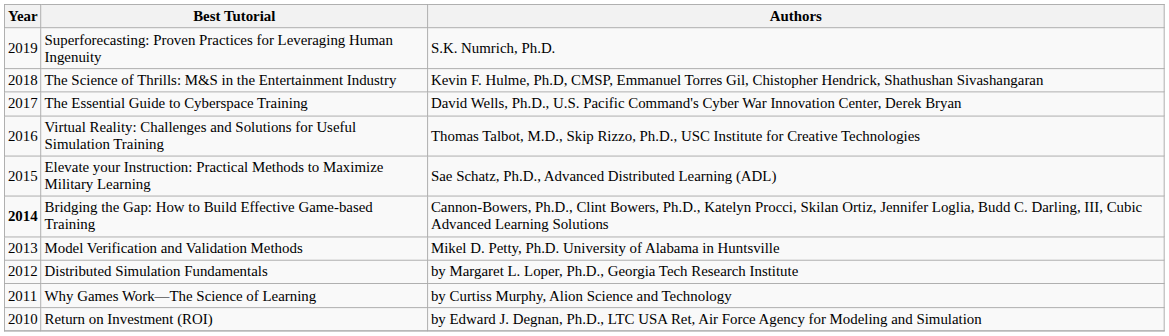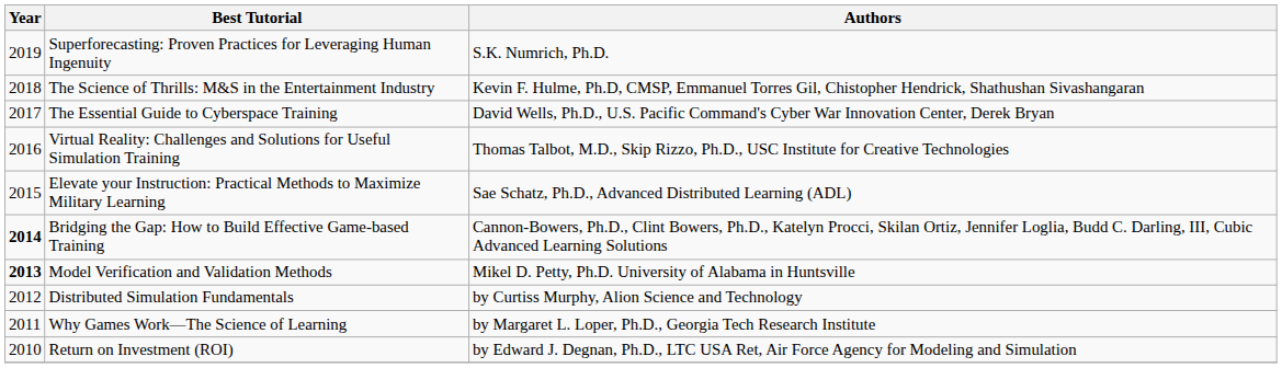 <table class="wikitable">
 <tr>
 <th>Year</th>
 <th>Best Tutorial</th>
 <th>Authors</th>
 </tr>
 <tr>
 <td>2019</td>
 <td>Superforecasting: Proven Practices for Leveraging Human Ingenuity</td>
 <td>S.K. Numrich, Ph.D.</td>
 </tr>
 <tr>
 <td>2018</td>
 <td>The Science of Thrills: M&S in the Entertainment Industry</td>
 <td>Kevin F. Hulme, Ph.D, CMSP, Emmanuel Torres Gil,  Chistopher Hendrick, Shathushan Sivashangaran</td>
 </tr>
 <tr>
 <td>2017</td>
 <td>The Essential Guide to Cyberspace Training</td>
 <td>David Wells, Ph.D., U.S. Pacific Command's Cyber War Innovation Center, Derek Bryan</td>
 </tr>
 <tr>
 <td>2016</td>
 <td>Virtual Reality: Challenges and Solutions for Useful Simulation Training</td>
 <td>Thomas Talbot, M.D., Skip Rizzo, Ph.D., USC Institute for Creative Technologies</td>
 </tr>
 <tr>
 <td>2015</td>
 <td>Elevate your Instruction: Practical Methods to Maximize Military Learning</td>
 <td>Sae Schatz, Ph.D., Advanced Distributed Learning (ADL)</td>
 </tr>
 <tr>
 <td><strong>2014</strong></td>
 <td>Bridging the Gap: How to Build Effective Game-based Training</td>
 <td>Cannon-Bowers, Ph.D., Clint Bowers, Ph.D., Katelyn Procci, Skilan Ortiz, Jennifer Loglia, Budd C. Darling, III, Cubic Advanced Learning Solutions</td>
 </tr>
 <tr>
-<td>2013</td>
+<td><strong>2013</strong></td>
 <td>Model Verification and Validation Methods</td>
 <td>Mikel D. Petty, Ph.D. University of Alabama in Huntsville</td>
 </tr>
 <tr>
 <td>2012</td>
 <td>Distributed Simulation Fundamentals</td>
-<td>by Margaret L. Loper, Ph.D., Georgia Tech Research Institute</td>
+<td>by Curtiss Murphy, Alion Science and Technology</td>
 </tr>
 <tr>
 <td>2011</td>
 <td>Why Games Work—The Science of Learning</td>
-<td>by Curtiss Murphy, Alion Science and Technology</td>
+<td>by Margaret L. Loper, Ph.D., Georgia Tech Research Institute</td>
 </tr>
 <tr>
 <td>2010</td>
 <td>Return on Investment (ROI)</td>
 <td>by Edward J. Degnan, Ph.D., LTC USA Ret, Air Force Agency for Modeling and Simulation</td>
 </tr>
 <tr>
 </tr>
 </table>
